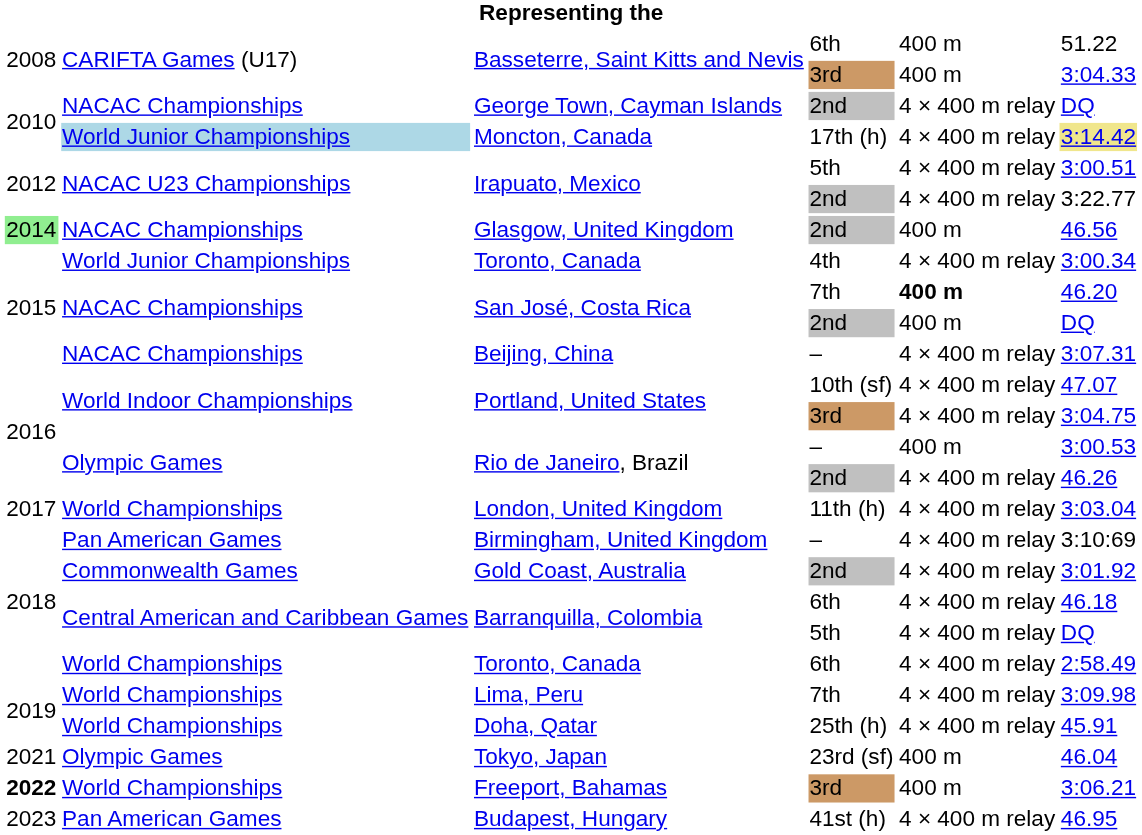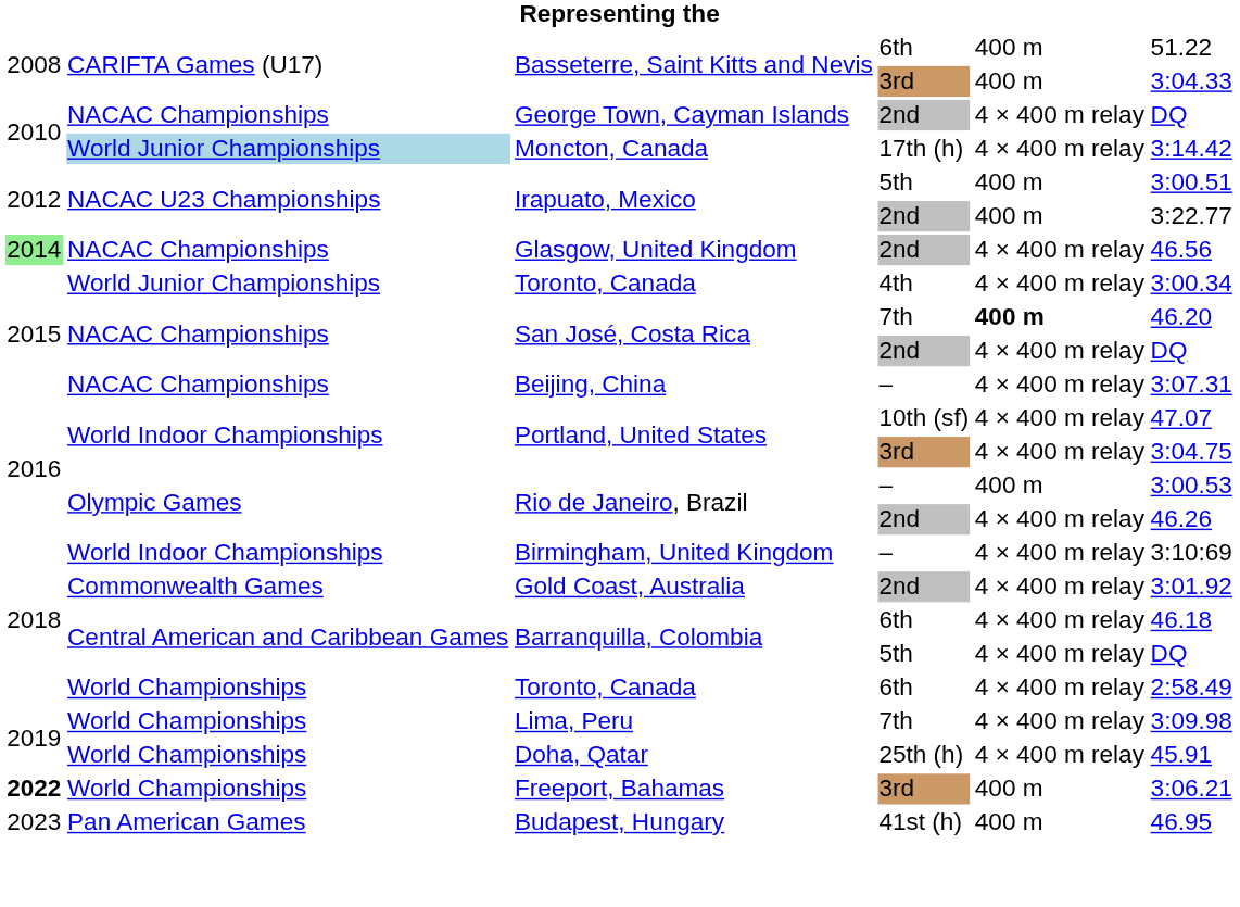 <table>
 <tr>
 <th colspan="6">Representing the </th>
 </tr>
 <tr>
 <td rowspan=2>2008</td>
 <td rowspan=2><a href='#'>CARIFTA Games</a> (U17)</td>
 <td rowspan=2><a href='#'>Basseterre, Saint Kitts and Nevis</a></td>
 <td>6th</td>
 <td>400 m</td>
 <td>51.22</td>
 </tr>
 <tr>
 <td bgcolor=cc9966>3rd</td>
 <td>400 m</td>
 <td><a href='#'>3:04.33</a></td>
 </tr>
 <tr>
 <td rowspan=2>2010</td>
 <td><a href='#'>NACAC Championships</a></td>
 <td><a href='#'>George Town, Cayman Islands</a></td>
 <td bgcolor=silver>2nd</td>
 <td>4 × 400 m relay</td>
 <td><a href='#'>DQ</a></td>
 </tr>
 <tr>
 <td style="background: lightblue;"><a href='#'>World Junior Championships</a></td>
 <td><a href='#'>Moncton, Canada</a></td>
 <td>17th (h)</td>
 <td>4 × 400 m relay</td>
-<td style="background: khaki;"><a href='#'>3:14.42</a></td>
+<td><a href='#'>3:14.42</a></td>
 </tr>
 <tr>
 <td rowspan=2>2012</td>
 <td rowspan=2><a href='#'>NACAC U23 Championships</a></td>
 <td rowspan=2><a href='#'>Irapuato, Mexico</a></td>
 <td>5th</td>
-<td>4 × 400 m relay</td>
+<td>400 m</td>
 <td><a href='#'>3:00.51</a></td>
 </tr>
 <tr>
 <td bgcolor=silver>2nd</td>
-<td>4 × 400 m relay</td>
+<td>400 m</td>
 <td>3:22.77</td>
 </tr>
 <tr>
 <td style="background: lightgreen;">2014</td>
 <td><a href='#'>NACAC Championships</a></td>
 <td><a href='#'>Glasgow, United Kingdom</a></td>
 <td bgcolor=silver>2nd</td>
-<td>400 m</td>
+<td>4 × 400 m relay</td>
 <td><a href='#'>46.56</a></td>
 </tr>
 <tr>
 <td rowspan=4>2015</td>
 <td><a href='#'>World Junior Championships</a></td>
 <td><a href='#'>Toronto, Canada</a></td>
 <td>4th</td>
 <td>4 × 400 m relay</td>
 <td><a href='#'>3:00.34</a></td>
 </tr>
 <tr>
 <td rowspan=2><a href='#'>NACAC Championships</a></td>
 <td rowspan=2><a href='#'>San José, Costa Rica</a></td>
 <td>7th</td>
 <td><strong>400 m</strong></td>
 <td><a href='#'>46.20</a></td>
 </tr>
 <tr>
 <td bgcolor=silver>2nd</td>
-<td>400 m</td>
+<td>4 × 400 m relay</td>
 <td><a href='#'>DQ</a></td>
 </tr>
 <tr>
 <td><a href='#'>NACAC Championships</a></td>
 <td><a href='#'>Beijing, China</a></td>
 <td>–</td>
 <td>4 × 400 m relay</td>
 <td><a href='#'>3:07.31</a></td>
 </tr>
 <tr>
 <td rowspan=4>2016</td>
 <td rowspan=2><a href='#'>World Indoor Championships</a></td>
 <td rowspan=2><a href='#'>Portland, United States</a></td>
 <td>10th (sf)</td>
 <td>4 × 400 m relay</td>
 <td><a href='#'>47.07</a></td>
 </tr>
 <tr>
 <td bgcolor=cc9966>3rd</td>
 <td>4 × 400 m relay</td>
 <td><a href='#'>3:04.75</a></td>
 </tr>
 <tr>
 <td rowspan=2><a href='#'>Olympic Games</a></td>
 <td rowspan=2><a href='#'>Rio de Janeiro</a>, Brazil</td>
 <td>–</td>
 <td>400 m</td>
 <td><a href='#'>3:00.53</a></td>
 </tr>
 <tr>
 <td bgcolor=silver>2nd</td>
 <td>4 × 400 m relay</td>
 <td><a href='#'>46.26</a></td>
 </tr>
 <tr>
-<td>2017</td>
-<td><a href='#'>World Championships</a></td>
-<td><a href='#'>London, United Kingdom</a></td>
-<td>11th (h)</td>
-<td>4 × 400 m relay</td>
-<td><a href='#'>3:03.04</a></td>
-</tr>
-<tr>
 <td rowspan=5>2018</td>
-<td><a href='#'>Pan American Games</a></td>
+<td><a href='#'>World Indoor Championships</a></td>
 <td><a href='#'>Birmingham, United Kingdom</a></td>
 <td>–</td>
 <td>4 × 400 m relay</td>
 <td>3:10:69</td>
 </tr>
 <tr>
 <td><a href='#'>Commonwealth Games</a></td>
 <td><a href='#'>Gold Coast, Australia</a></td>
 <td bgcolor=silver>2nd</td>
 <td>4 × 400 m relay</td>
 <td><a href='#'>3:01.92</a></td>
 </tr>
 <tr>
 <td rowspan=2><a href='#'>Central American and Caribbean Games</a></td>
 <td rowspan=2><a href='#'>Barranquilla, Colombia</a></td>
 <td>6th</td>
 <td>4 × 400 m relay</td>
 <td><a href='#'>46.18</a></td>
 </tr>
 <tr>
 <td>5th</td>
 <td>4 × 400 m relay</td>
 <td><a href='#'>DQ</a></td>
 </tr>
 <tr>
 <td><a href='#'>World Championships</a></td>
 <td><a href='#'>Toronto, Canada</a></td>
 <td>6th</td>
 <td>4 × 400 m relay</td>
 <td><a href='#'>2:58.49</a></td>
 </tr>
 <tr>
 <td rowspan=2>2019</td>
 <td><a href='#'>World Championships</a></td>
 <td><a href='#'>Lima, Peru</a></td>
 <td>7th</td>
 <td>4 × 400 m relay</td>
 <td><a href='#'>3:09.98</a></td>
 </tr>
 <tr>
 <td><a href='#'>World Championships</a></td>
 <td><a href='#'>Doha, Qatar</a></td>
 <td>25th (h)</td>
 <td>4 × 400 m relay</td>
 <td><a href='#'>45.91</a></td>
 </tr>
 <tr>
-<td>2021</td>
-<td><a href='#'>Olympic Games</a></td>
-<td><a href='#'>Tokyo, Japan</a></td>
-<td>23rd (sf)</td>
-<td>400 m</td>
-<td><a href='#'>46.04</a></td>
-</tr>
-<tr>
 <td><strong>2022</strong></td>
 <td><a href='#'>World Championships</a></td>
 <td><a href='#'>Freeport, Bahamas</a></td>
 <td bgcolor=cc9966>3rd</td>
 <td>400 m</td>
 <td><a href='#'>3:06.21</a></td>
 </tr>
 <tr>
 <td>2023</td>
 <td><a href='#'>Pan American Games</a></td>
 <td><a href='#'>Budapest, Hungary</a></td>
 <td>41st (h)</td>
-<td>4 × 400 m relay</td>
+<td>400 m</td>
 <td><a href='#'>46.95</a></td>
 </tr>
 </table>
